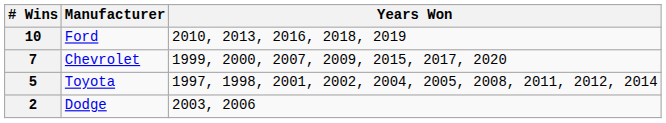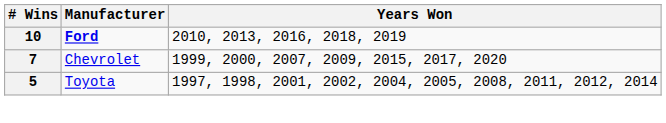 <table class="wikitable" style="font-size: 95%;">
 <tr>
 <th># Wins</th>
 <th>Manufacturer</th>
 <th>Years Won</th>
 </tr>
 <tr>
 <th>10</th>
-<td><a href='#'>Ford</a></td>
+<td><strong><a href='#'>Ford</a></strong></td>
 <td>2010, 2013, 2016, 2018, 2019</td>
 </tr>
 <tr>
 <th>7</th>
 <td><a href='#'>Chevrolet</a></td>
 <td>1999, 2000, 2007, 2009, 2015, 2017, 2020</td>
 </tr>
 <tr>
 <th>5</th>
 <td><a href='#'>Toyota</a></td>
 <td>1997, 1998, 2001, 2002, 2004, 2005, 2008, 2011, 2012, 2014</td>
 </tr>
-<tr>
-<th>2</th>
-<td><a href='#'>Dodge</a></td>
-<td>2003, 2006</td>
-</tr>
 </table>
